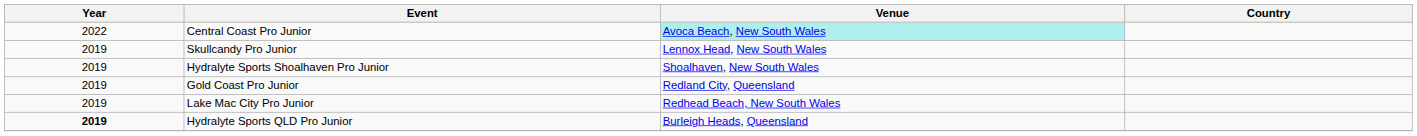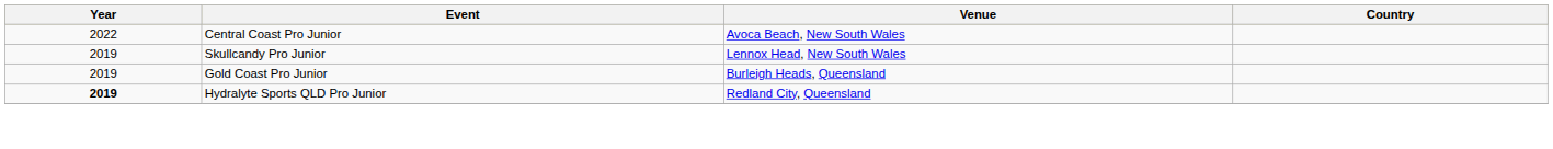 <table class="wikitable" style="width: 100%;">
 <tr bgcolor=#bdb76b>
 <th>Year</th>
 <th width=33.8%>Event</th>
 <th width=33%>Venue</th>
 <th>Country</th>
 </tr>
 <tr>
 <td style=text-align:center>2022</td>
 <td>Central Coast Pro Junior</td>
-<td style="background: paleturquoise;"><a href='#'>Avoca Beach</a>, <a href='#'>New South Wales</a></td>
+<td><a href='#'>Avoca Beach</a>, <a href='#'>New South Wales</a></td>
 <td></td>
 </tr>
 <tr>
 <td style=text-align:center>2019</td>
 <td>Skullcandy Pro Junior</td>
 <td><a href='#'>Lennox Head</a>, <a href='#'>New South Wales</a></td>
 <td></td>
 </tr>
 <tr>
 <td style=text-align:center>2019</td>
-<td>Hydralyte Sports Shoalhaven Pro Junior</td>
-<td><a href='#'>Shoalhaven</a>, <a href='#'>New South Wales</a></td>
-<td></td>
-</tr>
-<tr>
-<td style=text-align:center>2019</td>
 <td>Gold Coast Pro Junior</td>
-<td><a href='#'>Redland City</a>, <a href='#'>Queensland</a></td>
-<td></td>
-</tr>
-<tr>
-<td style=text-align:center>2019</td>
-<td>Lake Mac City Pro Junior</td>
-<td><a href='#'>Redhead Beach, New South Wales</a></td>
+<td><a href='#'>Burleigh Heads</a>, <a href='#'>Queensland</a></td>
 <td></td>
 </tr>
 <tr>
 <td style=text-align:center><strong>2019</strong></td>
 <td>Hydralyte Sports QLD Pro Junior</td>
-<td><a href='#'>Burleigh Heads</a>, <a href='#'>Queensland</a></td>
+<td><a href='#'>Redland City</a>, <a href='#'>Queensland</a></td>
 <td></td>
 </tr>
 <tr>
 </tr>
 </table>
